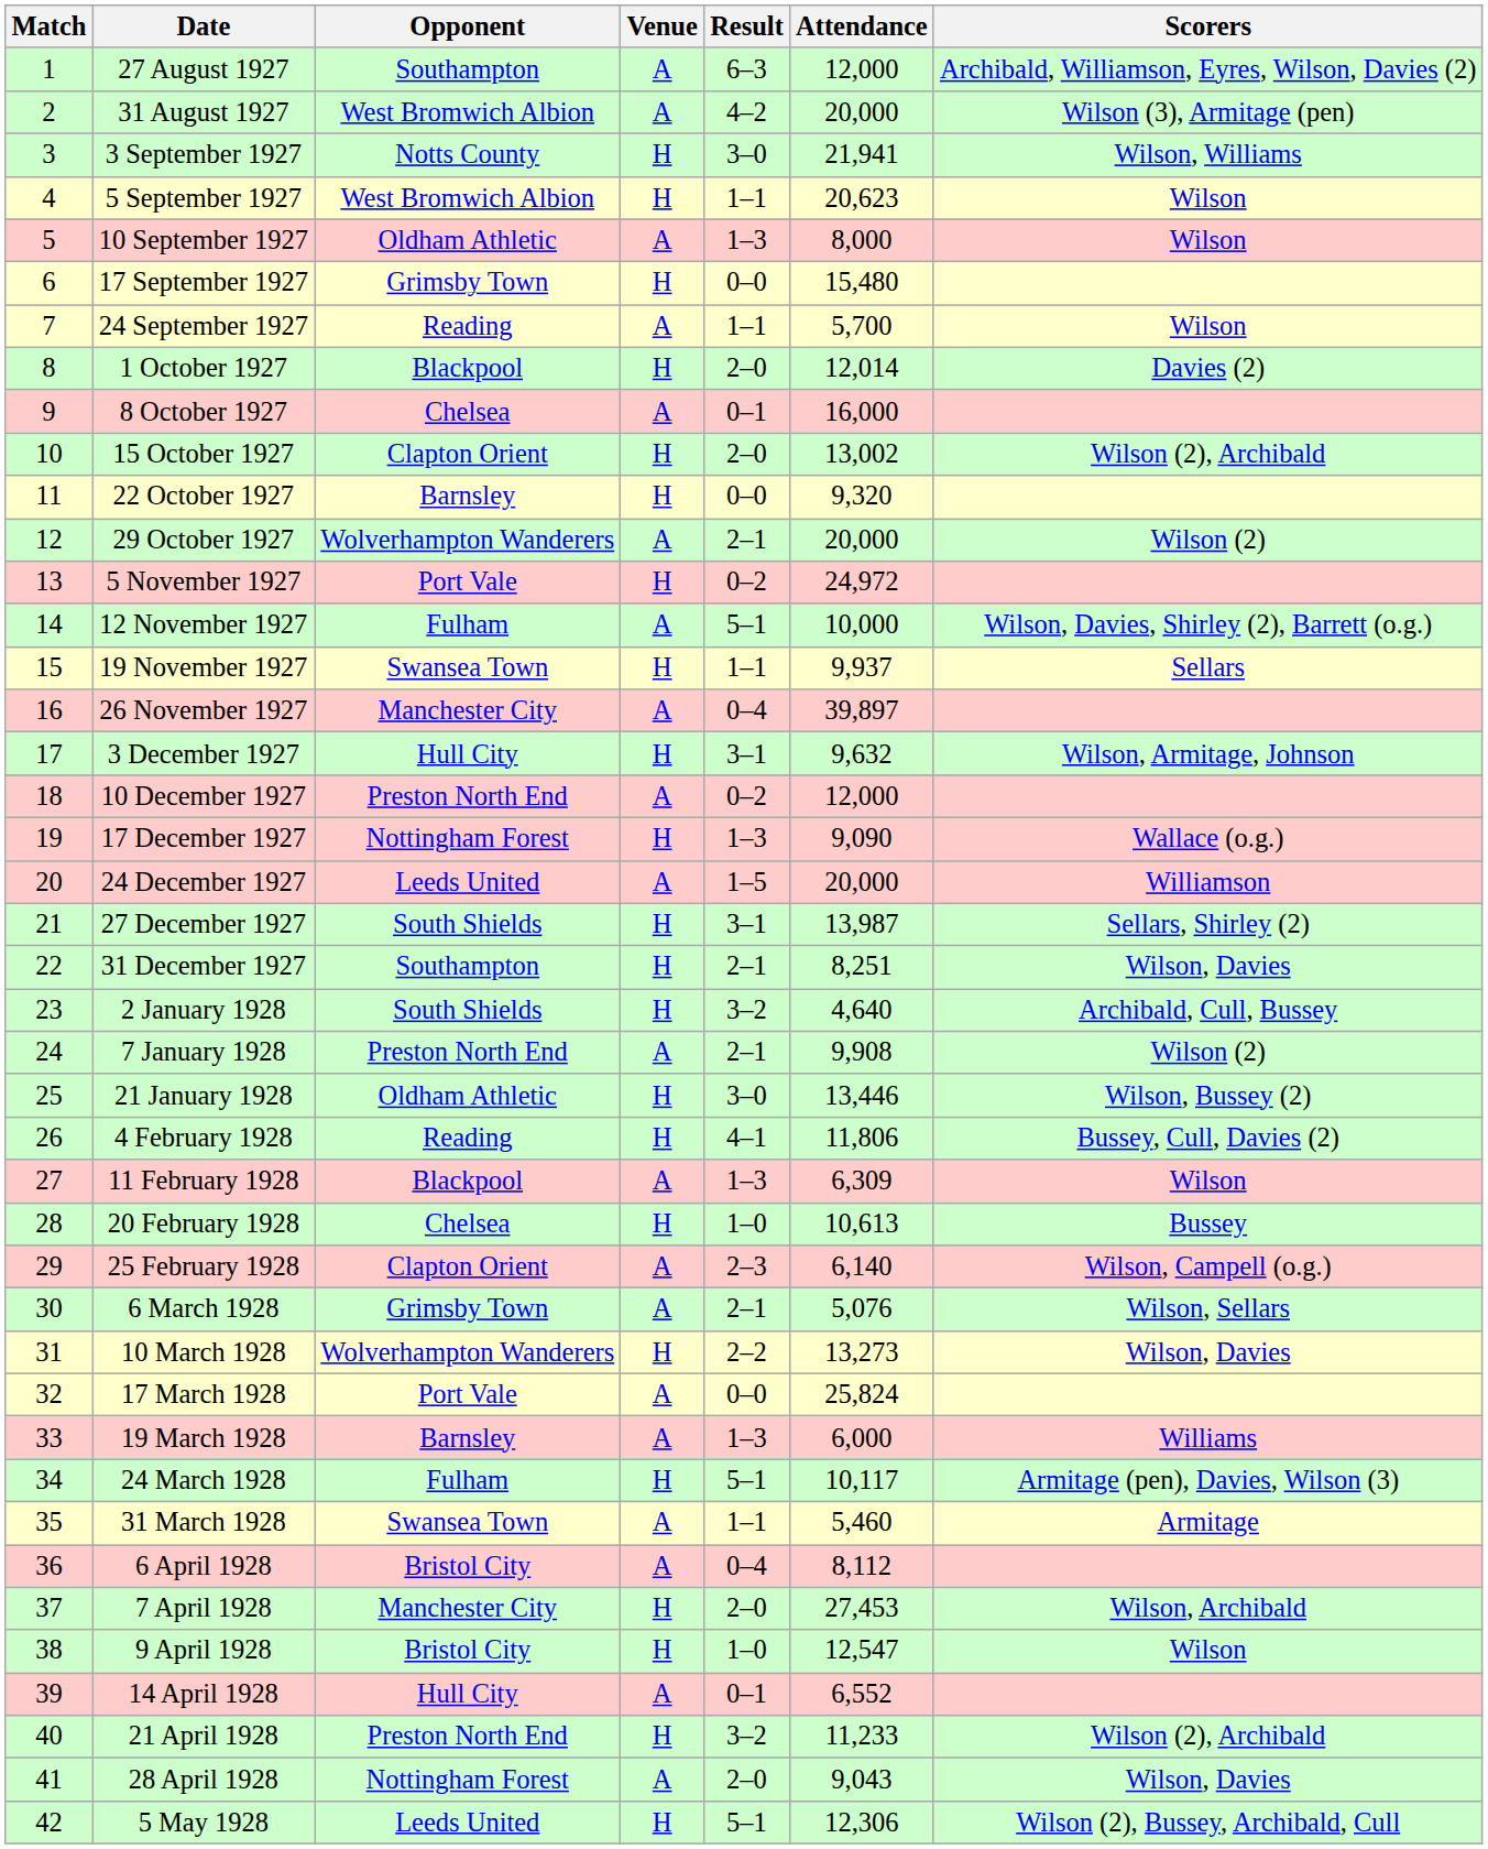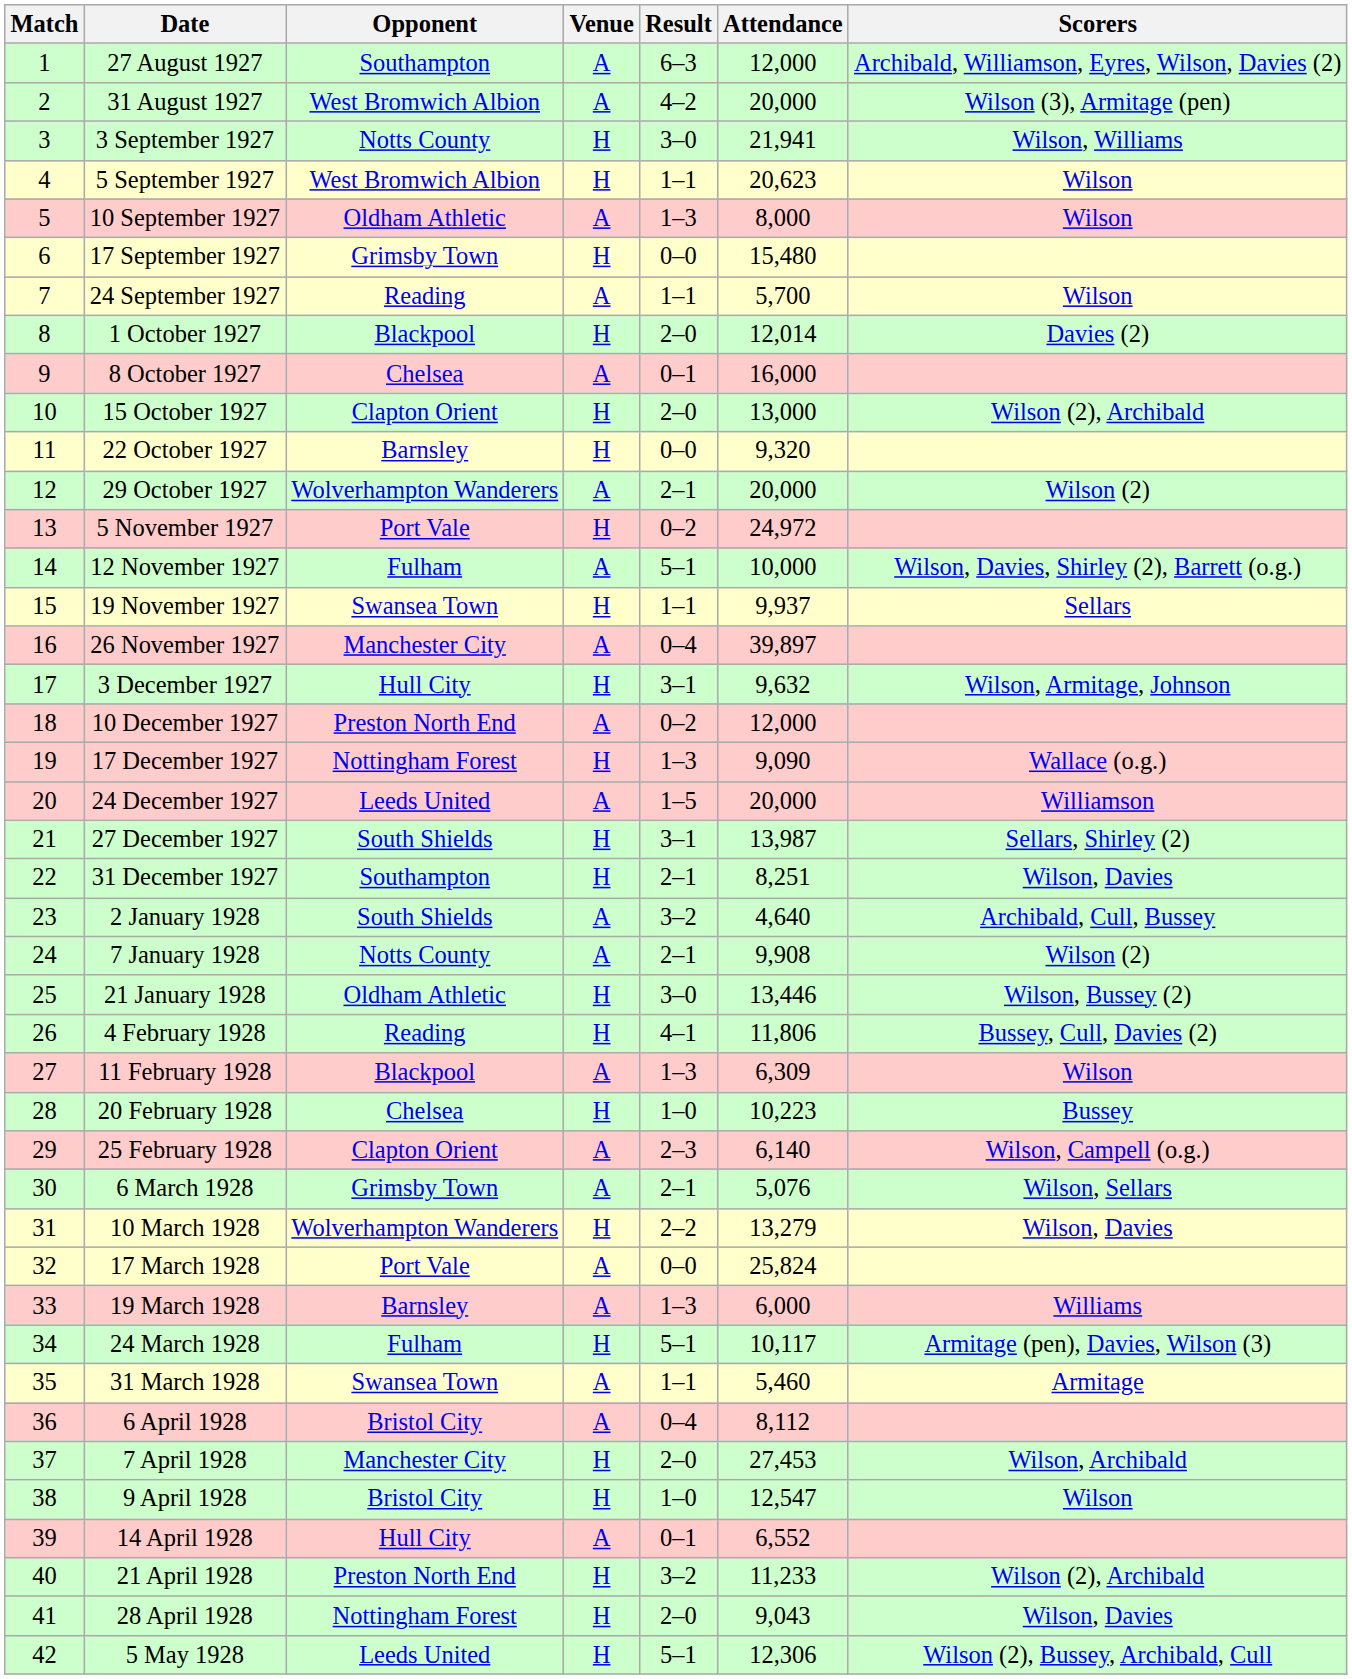 <table class="wikitable" style="font-size:100%; text-align:center">
 <tr>
 <th>Match</th>
 <th>Date</th>
 <th>Opponent</th>
 <th>Venue</th>
 <th>Result</th>
 <th>Attendance</th>
 <th>Scorers</th>
 </tr>
 <tr style="background-color: #CCFFCC;">
 <td>1</td>
 <td>27 August 1927</td>
 <td><a href='#'>Southampton</a></td>
 <td><a href='#'>A</a></td>
 <td>6–3</td>
 <td>12,000</td>
 <td><a href='#'>Archibald</a>, <a href='#'>Williamson</a>, <a href='#'>Eyres</a>, <a href='#'>Wilson</a>, <a href='#'>Davies</a> (2)</td>
 </tr>
 <tr style="background-color: #CCFFCC;">
 <td>2</td>
 <td>31 August 1927</td>
 <td><a href='#'>West Bromwich Albion</a></td>
 <td><a href='#'>A</a></td>
 <td>4–2</td>
 <td>20,000</td>
 <td><a href='#'>Wilson</a> (3), <a href='#'>Armitage</a> (pen)</td>
 </tr>
 <tr style="background-color: #CCFFCC;">
 <td>3</td>
 <td>3 September 1927</td>
 <td><a href='#'>Notts County</a></td>
 <td><a href='#'>H</a></td>
 <td>3–0</td>
 <td>21,941</td>
 <td><a href='#'>Wilson</a>, <a href='#'>Williams</a></td>
 </tr>
 <tr style="background-color: #FFFFCC;">
 <td>4</td>
 <td>5 September 1927</td>
 <td><a href='#'>West Bromwich Albion</a></td>
 <td><a href='#'>H</a></td>
 <td>1–1</td>
 <td>20,623</td>
 <td><a href='#'>Wilson</a></td>
 </tr>
 <tr style="background-color: #FFCCCC;">
 <td>5</td>
 <td>10 September 1927</td>
 <td><a href='#'>Oldham Athletic</a></td>
 <td><a href='#'>A</a></td>
 <td>1–3</td>
 <td>8,000</td>
 <td><a href='#'>Wilson</a></td>
 </tr>
 <tr style="background-color: #FFFFCC;">
 <td>6</td>
 <td>17 September 1927</td>
 <td><a href='#'>Grimsby Town</a></td>
 <td><a href='#'>H</a></td>
 <td>0–0</td>
 <td>15,480</td>
 <td></td>
 </tr>
 <tr style="background-color: #FFFFCC;">
 <td>7</td>
 <td>24 September 1927</td>
 <td><a href='#'>Reading</a></td>
 <td><a href='#'>A</a></td>
 <td>1–1</td>
 <td>5,700</td>
 <td><a href='#'>Wilson</a></td>
 </tr>
 <tr style="background-color: #CCFFCC;">
 <td>8</td>
 <td>1 October 1927</td>
 <td><a href='#'>Blackpool</a></td>
 <td><a href='#'>H</a></td>
 <td>2–0</td>
 <td>12,014</td>
 <td><a href='#'>Davies</a> (2)</td>
 </tr>
 <tr style="background-color: #FFCCCC;">
 <td>9</td>
 <td>8 October 1927</td>
 <td><a href='#'>Chelsea</a></td>
 <td><a href='#'>A</a></td>
 <td>0–1</td>
 <td>16,000</td>
 <td></td>
 </tr>
 <tr style="background-color: #CCFFCC;">
 <td>10</td>
 <td>15 October 1927</td>
 <td><a href='#'>Clapton Orient</a></td>
 <td><a href='#'>H</a></td>
 <td>2–0</td>
-<td>13,002</td>
+<td>13,000</td>
 <td><a href='#'>Wilson</a> (2), <a href='#'>Archibald</a></td>
 </tr>
 <tr style="background-color: #FFFFCC;">
 <td>11</td>
 <td>22 October 1927</td>
 <td><a href='#'>Barnsley</a></td>
 <td><a href='#'>H</a></td>
 <td>0–0</td>
 <td>9,320</td>
 <td></td>
 </tr>
 <tr style="background-color: #CCFFCC;">
 <td>12</td>
 <td>29 October 1927</td>
 <td><a href='#'>Wolverhampton Wanderers</a></td>
 <td><a href='#'>A</a></td>
 <td>2–1</td>
 <td>20,000</td>
 <td><a href='#'>Wilson</a> (2)</td>
 </tr>
 <tr style="background-color: #FFCCCC;">
 <td>13</td>
 <td>5 November 1927</td>
 <td><a href='#'>Port Vale</a></td>
 <td><a href='#'>H</a></td>
 <td>0–2</td>
 <td>24,972</td>
 <td></td>
 </tr>
 <tr style="background-color: #CCFFCC;">
 <td>14</td>
 <td>12 November 1927</td>
 <td><a href='#'>Fulham</a></td>
 <td><a href='#'>A</a></td>
 <td>5–1</td>
 <td>10,000</td>
 <td><a href='#'>Wilson</a>, <a href='#'>Davies</a>, <a href='#'>Shirley</a> (2), <a href='#'>Barrett</a> (o.g.)</td>
 </tr>
 <tr style="background-color: #FFFFCC;">
 <td>15</td>
 <td>19 November 1927</td>
 <td><a href='#'>Swansea Town</a></td>
 <td><a href='#'>H</a></td>
 <td>1–1</td>
 <td>9,937</td>
 <td><a href='#'>Sellars</a></td>
 </tr>
 <tr style="background-color: #FFCCCC;">
 <td>16</td>
 <td>26 November 1927</td>
 <td><a href='#'>Manchester City</a></td>
 <td><a href='#'>A</a></td>
 <td>0–4</td>
 <td>39,897</td>
 <td></td>
 </tr>
 <tr style="background-color: #CCFFCC;">
 <td>17</td>
 <td>3 December 1927</td>
 <td><a href='#'>Hull City</a></td>
 <td><a href='#'>H</a></td>
 <td>3–1</td>
 <td>9,632</td>
 <td><a href='#'>Wilson</a>, <a href='#'>Armitage</a>, <a href='#'>Johnson</a></td>
 </tr>
 <tr style="background-color: #FFCCCC;">
 <td>18</td>
 <td>10 December 1927</td>
 <td><a href='#'>Preston North End</a></td>
 <td><a href='#'>A</a></td>
 <td>0–2</td>
 <td>12,000</td>
 <td></td>
 </tr>
 <tr style="background-color: #FFCCCC;">
 <td>19</td>
 <td>17 December 1927</td>
 <td><a href='#'>Nottingham Forest</a></td>
 <td><a href='#'>H</a></td>
 <td>1–3</td>
 <td>9,090</td>
 <td><a href='#'>Wallace</a> (o.g.)</td>
 </tr>
 <tr style="background-color: #FFCCCC;">
 <td>20</td>
 <td>24 December 1927</td>
 <td><a href='#'>Leeds United</a></td>
 <td><a href='#'>A</a></td>
 <td>1–5</td>
 <td>20,000</td>
 <td><a href='#'>Williamson</a></td>
 </tr>
 <tr style="background-color: #CCFFCC;">
 <td>21</td>
 <td>27 December 1927</td>
 <td><a href='#'>South Shields</a></td>
 <td><a href='#'>H</a></td>
 <td>3–1</td>
 <td>13,987</td>
 <td><a href='#'>Sellars</a>, <a href='#'>Shirley</a> (2)</td>
 </tr>
 <tr style="background-color: #CCFFCC;">
 <td>22</td>
 <td>31 December 1927</td>
 <td><a href='#'>Southampton</a></td>
 <td><a href='#'>H</a></td>
 <td>2–1</td>
 <td>8,251</td>
 <td><a href='#'>Wilson</a>, <a href='#'>Davies</a></td>
 </tr>
 <tr style="background-color: #CCFFCC;">
 <td>23</td>
 <td>2 January 1928</td>
 <td><a href='#'>South Shields</a></td>
-<td><a href='#'>H</a></td>
+<td><a href='#'>A</a></td>
 <td>3–2</td>
 <td>4,640</td>
 <td><a href='#'>Archibald</a>, <a href='#'>Cull</a>, <a href='#'>Bussey</a></td>
 </tr>
 <tr style="background-color: #CCFFCC;">
 <td>24</td>
 <td>7 January 1928</td>
-<td><a href='#'>Preston North End</a></td>
+<td><a href='#'>Notts County</a></td>
 <td><a href='#'>A</a></td>
 <td>2–1</td>
 <td>9,908</td>
 <td><a href='#'>Wilson</a> (2)</td>
 </tr>
 <tr style="background-color: #CCFFCC;">
 <td>25</td>
 <td>21 January 1928</td>
 <td><a href='#'>Oldham Athletic</a></td>
 <td><a href='#'>H</a></td>
 <td>3–0</td>
 <td>13,446</td>
 <td><a href='#'>Wilson</a>, <a href='#'>Bussey</a> (2)</td>
 </tr>
 <tr style="background-color: #CCFFCC;">
 <td>26</td>
 <td>4 February 1928</td>
 <td><a href='#'>Reading</a></td>
 <td><a href='#'>H</a></td>
 <td>4–1</td>
 <td>11,806</td>
 <td><a href='#'>Bussey</a>, <a href='#'>Cull</a>, <a href='#'>Davies</a> (2)</td>
 </tr>
 <tr style="background-color: #FFCCCC;">
 <td>27</td>
 <td>11 February 1928</td>
 <td><a href='#'>Blackpool</a></td>
 <td><a href='#'>A</a></td>
 <td>1–3</td>
 <td>6,309</td>
 <td><a href='#'>Wilson</a></td>
 </tr>
 <tr style="background-color: #CCFFCC;">
 <td>28</td>
 <td>20 February 1928</td>
 <td><a href='#'>Chelsea</a></td>
 <td><a href='#'>H</a></td>
 <td>1–0</td>
-<td>10,613</td>
+<td>10,223</td>
 <td><a href='#'>Bussey</a></td>
 </tr>
 <tr style="background-color: #FFCCCC;">
 <td>29</td>
 <td>25 February 1928</td>
 <td><a href='#'>Clapton Orient</a></td>
 <td><a href='#'>A</a></td>
 <td>2–3</td>
 <td>6,140</td>
 <td><a href='#'>Wilson</a>, <a href='#'>Campell</a> (o.g.)</td>
 </tr>
 <tr style="background-color: #CCFFCC;">
 <td>30</td>
 <td>6 March 1928</td>
 <td><a href='#'>Grimsby Town</a></td>
 <td><a href='#'>A</a></td>
 <td>2–1</td>
 <td>5,076</td>
 <td><a href='#'>Wilson</a>, <a href='#'>Sellars</a></td>
 </tr>
 <tr style="background-color: #FFFFCC;">
 <td>31</td>
 <td>10 March 1928</td>
 <td><a href='#'>Wolverhampton Wanderers</a></td>
 <td><a href='#'>H</a></td>
 <td>2–2</td>
-<td>13,273</td>
+<td>13,279</td>
 <td><a href='#'>Wilson</a>, <a href='#'>Davies</a></td>
 </tr>
 <tr style="background-color: #FFFFCC;">
 <td>32</td>
 <td>17 March 1928</td>
 <td><a href='#'>Port Vale</a></td>
 <td><a href='#'>A</a></td>
 <td>0–0</td>
 <td>25,824</td>
 <td></td>
 </tr>
 <tr style="background-color: #FFCCCC;">
 <td>33</td>
 <td>19 March 1928</td>
 <td><a href='#'>Barnsley</a></td>
 <td><a href='#'>A</a></td>
 <td>1–3</td>
 <td>6,000</td>
 <td><a href='#'>Williams</a></td>
 </tr>
 <tr style="background-color: #CCFFCC;">
 <td>34</td>
 <td>24 March 1928</td>
 <td><a href='#'>Fulham</a></td>
 <td><a href='#'>H</a></td>
 <td>5–1</td>
 <td>10,117</td>
 <td><a href='#'>Armitage</a> (pen), <a href='#'>Davies</a>, <a href='#'>Wilson</a> (3)</td>
 </tr>
 <tr style="background-color: #FFFFCC;">
 <td>35</td>
 <td>31 March 1928</td>
 <td><a href='#'>Swansea Town</a></td>
 <td><a href='#'>A</a></td>
 <td>1–1</td>
 <td>5,460</td>
 <td><a href='#'>Armitage</a></td>
 </tr>
 <tr style="background-color: #FFCCCC;">
 <td>36</td>
 <td>6 April 1928</td>
 <td><a href='#'>Bristol City</a></td>
 <td><a href='#'>A</a></td>
 <td>0–4</td>
 <td>8,112</td>
 <td></td>
 </tr>
 <tr style="background-color: #CCFFCC;">
 <td>37</td>
 <td>7 April 1928</td>
 <td><a href='#'>Manchester City</a></td>
 <td><a href='#'>H</a></td>
 <td>2–0</td>
 <td>27,453</td>
 <td><a href='#'>Wilson</a>, <a href='#'>Archibald</a></td>
 </tr>
 <tr style="background-color: #CCFFCC;">
 <td>38</td>
 <td>9 April 1928</td>
 <td><a href='#'>Bristol City</a></td>
 <td><a href='#'>H</a></td>
 <td>1–0</td>
 <td>12,547</td>
 <td><a href='#'>Wilson</a></td>
 </tr>
 <tr style="background-color: #FFCCCC;">
 <td>39</td>
 <td>14 April 1928</td>
 <td><a href='#'>Hull City</a></td>
 <td><a href='#'>A</a></td>
 <td>0–1</td>
 <td>6,552</td>
 <td></td>
 </tr>
 <tr style="background-color: #CCFFCC;">
 <td>40</td>
 <td>21 April 1928</td>
 <td><a href='#'>Preston North End</a></td>
 <td><a href='#'>H</a></td>
 <td>3–2</td>
 <td>11,233</td>
 <td><a href='#'>Wilson</a> (2), <a href='#'>Archibald</a></td>
 </tr>
 <tr style="background-color: #CCFFCC;">
 <td>41</td>
 <td>28 April 1928</td>
 <td><a href='#'>Nottingham Forest</a></td>
-<td><a href='#'>A</a></td>
+<td><a href='#'>H</a></td>
 <td>2–0</td>
 <td>9,043</td>
 <td><a href='#'>Wilson</a>, <a href='#'>Davies</a></td>
 </tr>
 <tr style="background-color: #CCFFCC;">
 <td>42</td>
 <td>5 May 1928</td>
 <td><a href='#'>Leeds United</a></td>
 <td><a href='#'>H</a></td>
 <td>5–1</td>
 <td>12,306</td>
 <td><a href='#'>Wilson</a> (2), <a href='#'>Bussey</a>, <a href='#'>Archibald</a>, <a href='#'>Cull</a></td>
 </tr>
 </table>
